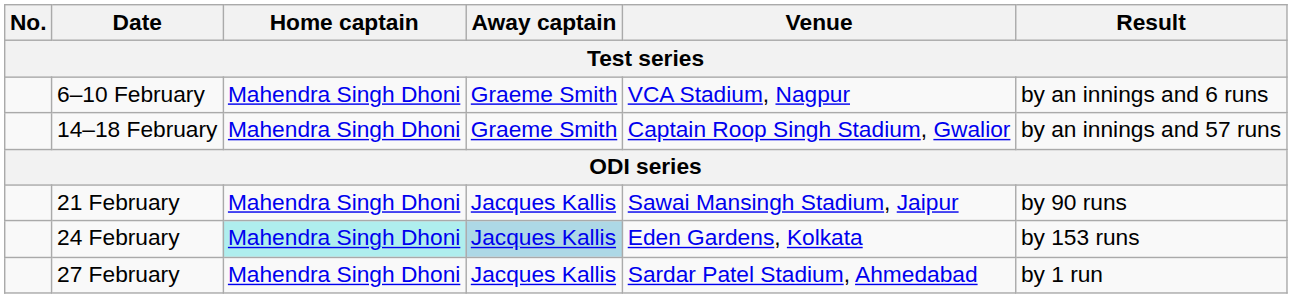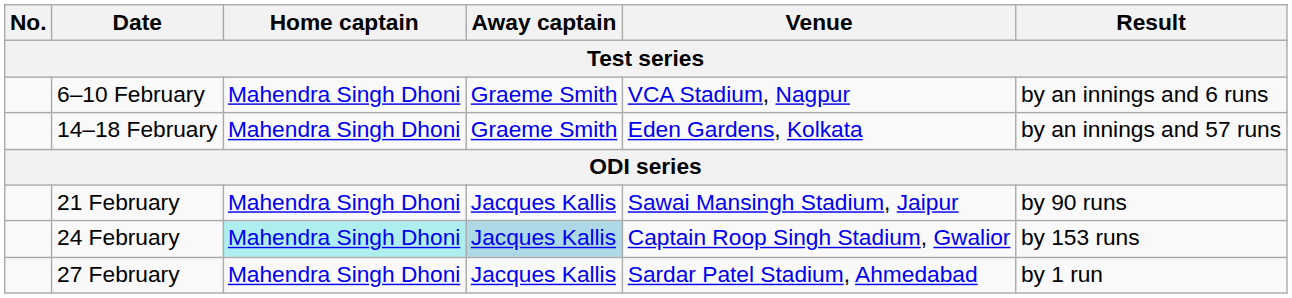 <table class="wikitable">
 <tr>
 <th>No.</th>
 <th>Date</th>
 <th>Home captain</th>
 <th>Away captain</th>
 <th>Venue</th>
 <th>Result</th>
 </tr>
 <tr>
 <th colspan="9">Test series</th>
 </tr>
 <tr>
 <td></td>
 <td>6–10 February</td>
 <td><a href='#'>Mahendra Singh Dhoni</a></td>
 <td><a href='#'>Graeme Smith</a></td>
 <td><a href='#'>VCA Stadium</a>, <a href='#'>Nagpur</a></td>
 <td> by an innings and 6 runs</td>
 </tr>
 <tr>
 <td></td>
 <td>14–18 February</td>
 <td><a href='#'>Mahendra Singh Dhoni</a></td>
 <td><a href='#'>Graeme Smith</a></td>
-<td><a href='#'>Captain Roop Singh Stadium</a>, <a href='#'>Gwalior</a></td>
+<td><a href='#'>Eden Gardens</a>, <a href='#'>Kolkata</a></td>
 <td> by an innings and 57 runs</td>
 </tr>
 <tr>
 <th colspan="9">ODI series</th>
 </tr>
 <tr>
 <td></td>
 <td>21 February</td>
 <td><a href='#'>Mahendra Singh Dhoni</a></td>
 <td><a href='#'>Jacques Kallis</a></td>
 <td><a href='#'>Sawai Mansingh Stadium</a>, <a href='#'>Jaipur</a></td>
 <td> by 90 runs</td>
 </tr>
 <tr>
 <td></td>
 <td>24 February</td>
 <td style="background: paleturquoise;"><a href='#'>Mahendra Singh Dhoni</a></td>
 <td style="background: lightblue;"><a href='#'>Jacques Kallis</a></td>
-<td><a href='#'>Eden Gardens</a>, <a href='#'>Kolkata</a></td>
+<td><a href='#'>Captain Roop Singh Stadium</a>, <a href='#'>Gwalior</a></td>
 <td> by 153 runs</td>
 </tr>
 <tr>
 <td></td>
 <td>27 February</td>
 <td><a href='#'>Mahendra Singh Dhoni</a></td>
 <td><a href='#'>Jacques Kallis</a></td>
 <td><a href='#'>Sardar Patel Stadium</a>, <a href='#'>Ahmedabad</a></td>
 <td> by 1 run</td>
 </tr>
 </table>
